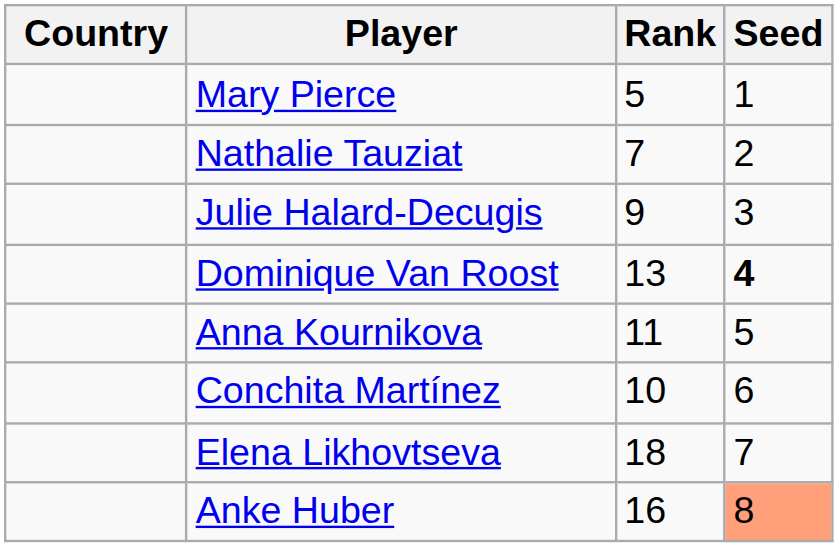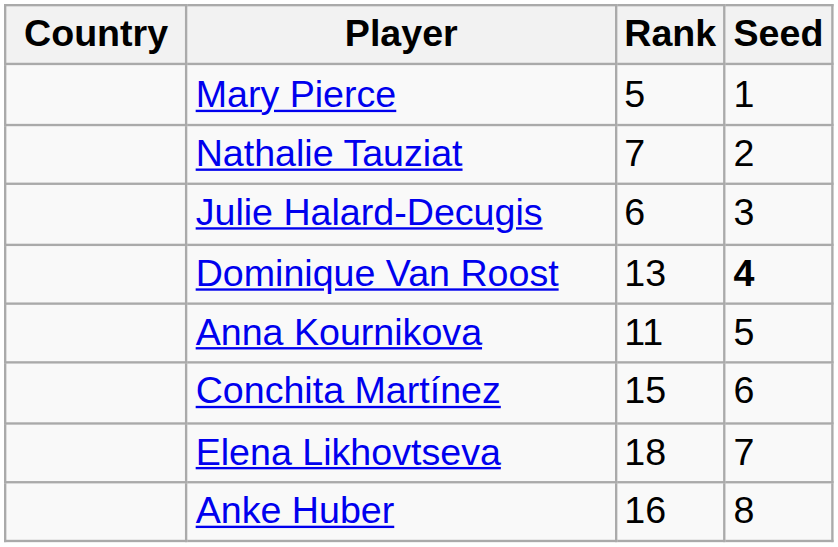 <table class="sortable wikitable">
 <tr>
 <th width="70">Country</th>
 <th width="175">Player</th>
 <th>Rank</th>
 <th>Seed</th>
 </tr>
 <tr>
 <td></td>
 <td><a href='#'>Mary Pierce</a></td>
 <td>5</td>
 <td>1</td>
 </tr>
 <tr>
 <td></td>
 <td><a href='#'>Nathalie Tauziat</a></td>
 <td>7</td>
 <td>2</td>
 </tr>
 <tr>
 <td></td>
 <td><a href='#'>Julie Halard-Decugis</a></td>
-<td>9</td>
+<td>6</td>
 <td>3</td>
 </tr>
 <tr>
 <td></td>
 <td><a href='#'>Dominique Van Roost</a></td>
 <td>13</td>
 <td><strong>4</strong></td>
 </tr>
 <tr>
 <td></td>
 <td><a href='#'>Anna Kournikova</a></td>
 <td>11</td>
 <td>5</td>
 </tr>
 <tr>
 <td></td>
 <td><a href='#'>Conchita Martínez</a></td>
-<td>10</td>
+<td>15</td>
 <td>6</td>
 </tr>
 <tr>
 <td></td>
 <td><a href='#'>Elena Likhovtseva</a></td>
 <td>18</td>
 <td>7</td>
 </tr>
 <tr>
 <td></td>
 <td><a href='#'>Anke Huber</a></td>
 <td>16</td>
-<td style="background: lightsalmon;">8</td>
+<td>8</td>
 </tr>
 </table>
